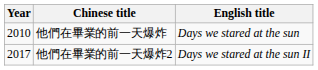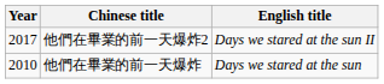 <table class="wikitable">
 <tr>
 <th>Year</th>
 <th>Chinese title</th>
 <th>English title</th>
 </tr>
 <tr>
+<td>2017</td>
+<td>他們在畢業的前一天爆炸2</td>
+<td><em>Days we stared at the sun II</em></td>
+</tr>
+<tr>
 <td>2010</td>
 <td>他們在畢業的前一天爆炸</td>
 <td><em>Days we stared at the sun</em></td>
 </tr>
-<tr>
-<td>2017</td>
-<td>他們在畢業的前一天爆炸2</td>
-<td><em>Days we stared at the sun II</em></td>
-</tr>
 </table>
